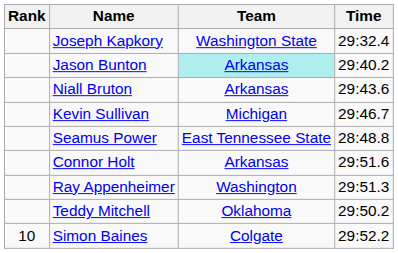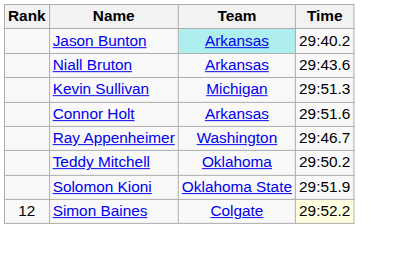 <table class="wikitable sortable" style="text-align:center">
 <tr>
 <th>Rank</th>
 <th>Name</th>
 <th>Team</th>
 <th>Time</th>
-</tr>
-<tr>
-<td></td>
-<td align=left> <a href='#'>Joseph Kapkory</a></td>
-<td><a href='#'>Washington State</a></td>
-<td>29:32.4</td>
 </tr>
 <tr>
 <td></td>
 <td align=left> <a href='#'>Jason Bunton</a></td>
 <td style="background: paleturquoise;"><a href='#'>Arkansas</a></td>
 <td>29:40.2</td>
 </tr>
 <tr>
 <td></td>
 <td align=left> <a href='#'>Niall Bruton</a></td>
 <td><a href='#'>Arkansas</a></td>
 <td>29:43.6</td>
 </tr>
 <tr>
 <td></td>
 <td align=left> <a href='#'>Kevin Sullivan</a></td>
 <td><a href='#'>Michigan</a></td>
-<td>29:46.7</td>
-</tr>
-<tr>
-<td></td>
-<td align=left> <a href='#'>Seamus Power</a></td>
-<td><a href='#'>East Tennessee State</a></td>
-<td>28:48.8</td>
+<td>29:51.3</td>
 </tr>
 <tr>
 <td></td>
 <td align=left> <a href='#'>Connor Holt</a></td>
 <td><a href='#'>Arkansas</a></td>
 <td>29:51.6</td>
 </tr>
 <tr>
 <td></td>
 <td align=left> <a href='#'>Ray Appenheimer</a></td>
 <td><a href='#'>Washington</a></td>
-<td>29:51.3</td>
+<td>29:46.7</td>
 </tr>
 <tr>
 <td></td>
 <td align=left> <a href='#'>Teddy Mitchell</a></td>
 <td><a href='#'>Oklahoma</a></td>
 <td>29:50.2</td>
 </tr>
 <tr>
-<td>10</td>
+<td></td>
+<td align=left> <a href='#'>Solomon Kioni</a></td>
+<td><a href='#'>Oklahoma State</a></td>
+<td>29:51.9</td>
+</tr>
+<tr>
+<td>12</td>
 <td align=left> <a href='#'>Simon Baines</a></td>
 <td><a href='#'>Colgate</a></td>
-<td>29:52.2</td>
+<td style="background: lightyellow;">29:52.2</td>
 </tr>
 </table>
